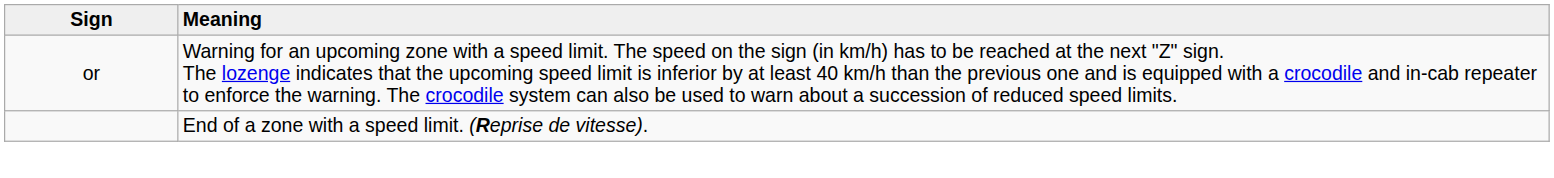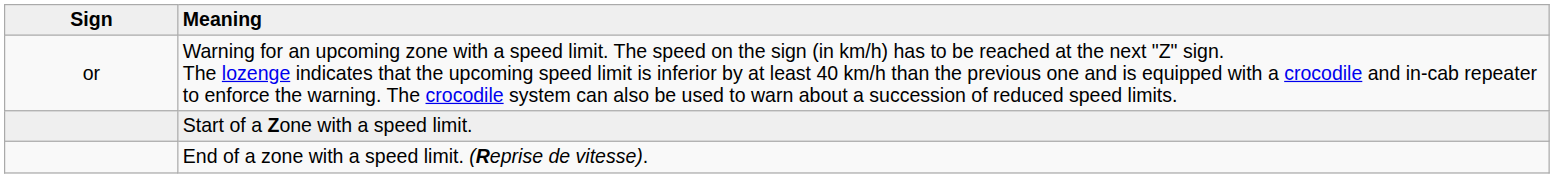 <table class="wikitable" width="80%">
 <tr style="background:#EFEFEF">
 <td style="width:135px;text-align:center;"><strong>Sign</strong></td>
 <td><strong>Meaning</strong></td>
 </tr>
 <tr ---->
 <td style="text-align:center"> or </td>
 <td>Warning for an upcoming zone with a speed limit. The speed on the sign (in km/h) has to be reached at the next "Z" sign.<br>The <a href='#'>lozenge</a> indicates that the upcoming speed limit is inferior by at least 40 km/h than the previous one and is equipped with a <a href='#'>crocodile</a> and in-cab repeater to enforce the warning. The <a href='#'>crocodile</a> system can also be used to warn about a succession of reduced speed limits.</td>
 </tr>
+<tr style="background:#EFEFEF">
+<td style="text-align:center"></td>
+<td>Start of a <strong>Z</strong>one with a speed limit.</td>
+</tr>
 <tr ---->
 <td style="text-align:center"></td>
 <td>End of a zone with a speed limit. <em>(<strong>R</strong>eprise de vitesse)</em>.</td>
 </tr>
 </table>
